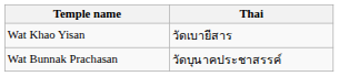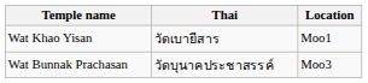 <table class="wikitable" style="width:50%;">
 <tr>
 <th>Temple name</th>
 <th>Thai</th>
+<th>Location</th>
 </tr>
 <tr>
 <td>Wat Khao Yisan</td>
 <td>วัดเบายีสาร</td>
+<td>Moo1</td>
 </tr>
 <tr>
 <td>Wat Bunnak Prachasan</td>
 <td>วัดบุนาคประชาสรรค์</td>
+<td>Moo3</td>
 </tr>
 </table>
